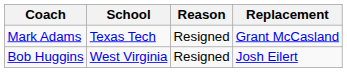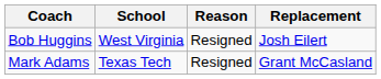 <table class="wikitable">
 <tr>
 <th>Coach</th>
 <th>School</th>
 <th>Reason</th>
 <th>Replacement</th>
 </tr>
 <tr>
+<td><a href='#'>Bob Huggins</a></td>
+<td><a href='#'>West Virginia</a></td>
+<td>Resigned</td>
+<td><a href='#'>Josh Eilert</a></td>
+</tr>
+<tr>
 <td><a href='#'>Mark Adams</a></td>
 <td><a href='#'>Texas Tech</a></td>
 <td>Resigned</td>
 <td><a href='#'>Grant McCasland</a></td>
 </tr>
-<tr>
-<td><a href='#'>Bob Huggins</a></td>
-<td><a href='#'>West Virginia</a></td>
-<td>Resigned</td>
-<td><a href='#'>Josh Eilert</a></td>
-</tr>
 </table>
